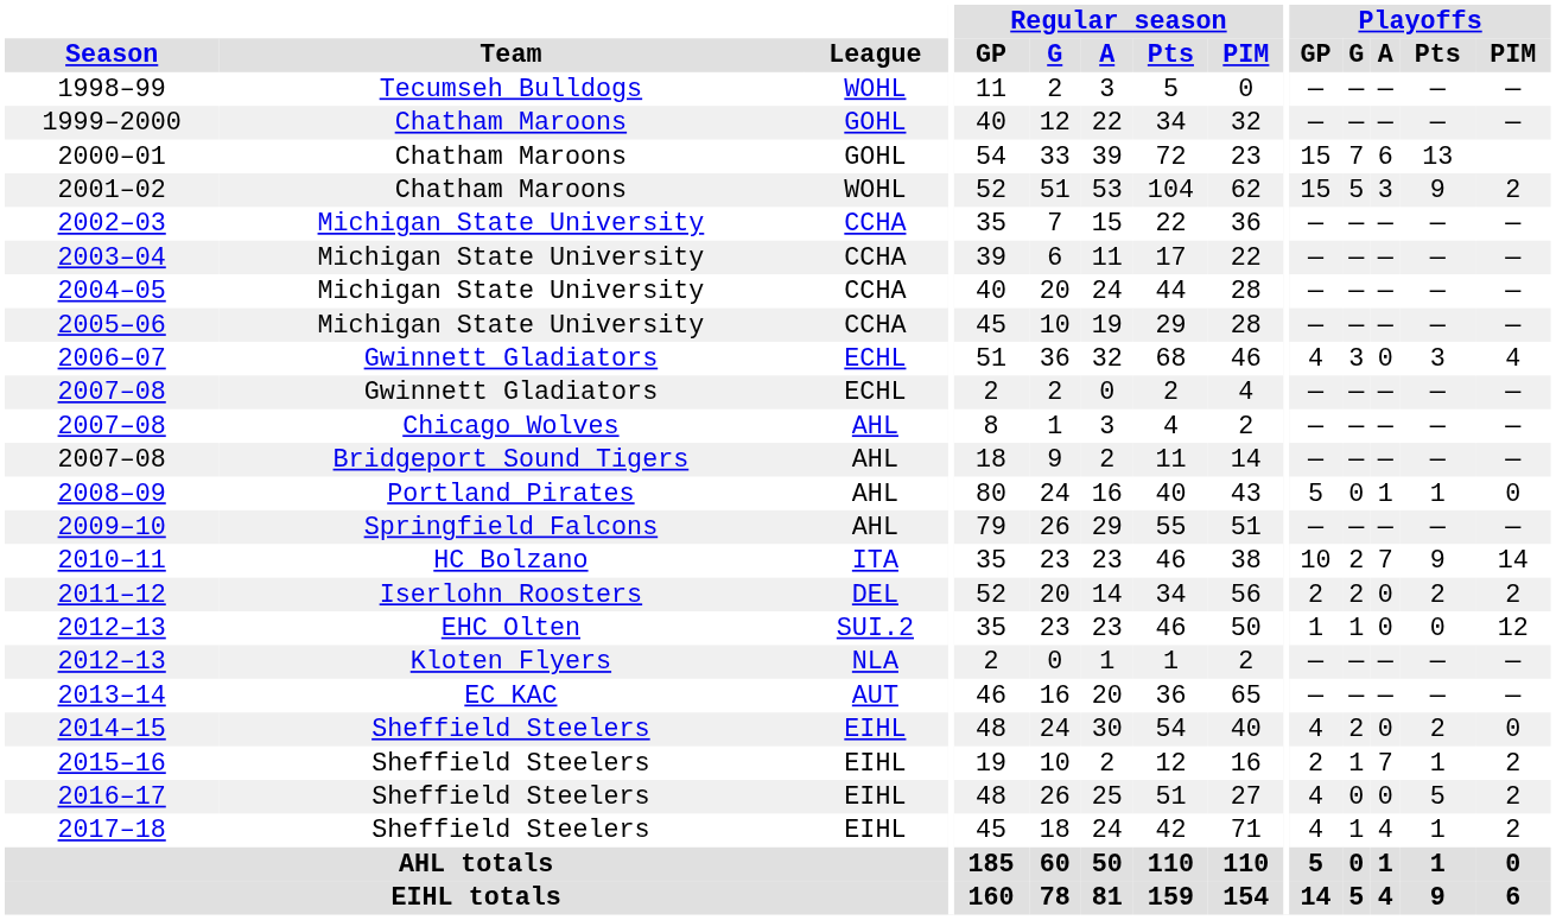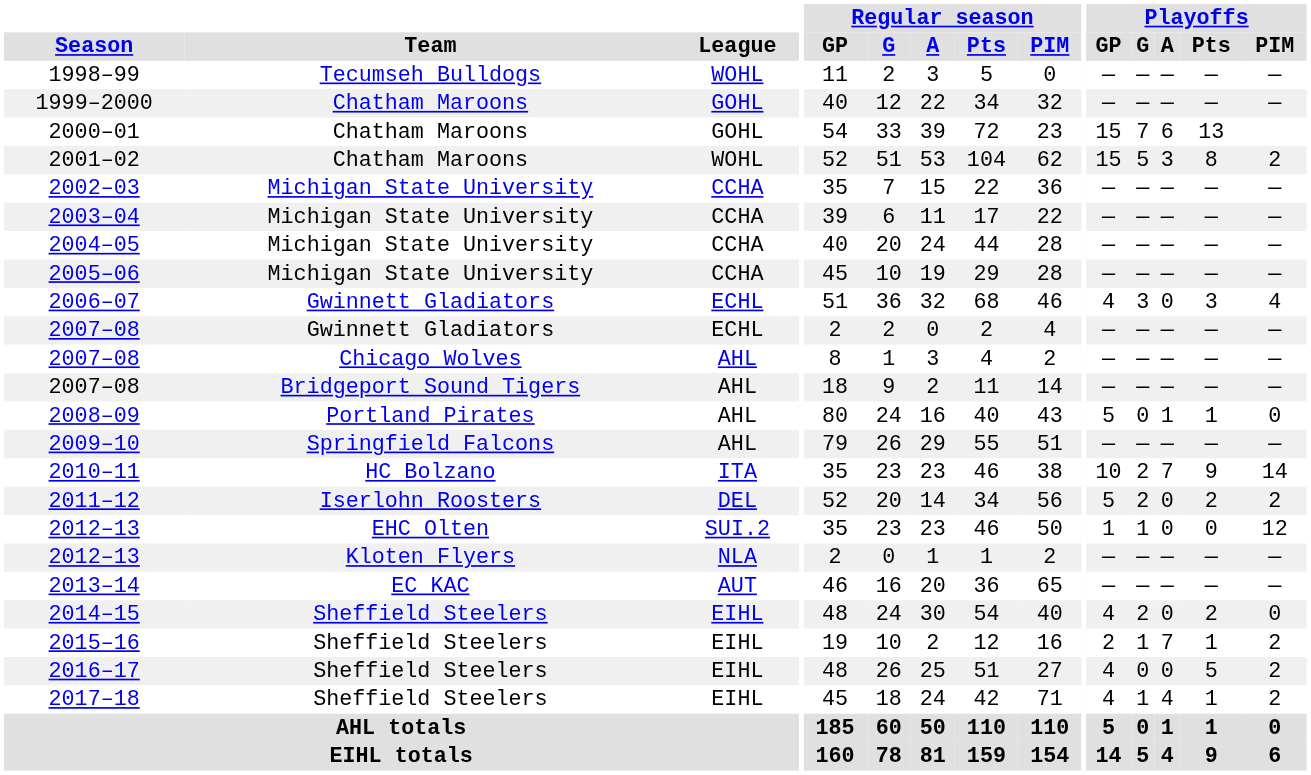 <table border="0" cellpadding="1" cellspacing="0" style="text-align:center; width:60em">
 <tr bgcolor="#e0e0e0">
 <th colspan="3" bgcolor="#ffffff"></th>
 <th rowspan="99" bgcolor="#ffffff"></th>
 <th colspan="5"><a href='#'>Regular season</a></th>
 <th rowspan="99" bgcolor="#ffffff"></th>
 <th colspan="5"><a href='#'>Playoffs</a></th>
 </tr>
 <tr bgcolor="#e0e0e0">
 <th><a href='#'>Season</a></th>
 <th>Team</th>
 <th>League</th>
 <th>GP</th>
 <th><a href='#'>G</a></th>
 <th><a href='#'>A</a></th>
 <th><a href='#'>Pts</a></th>
 <th><a href='#'>PIM</a></th>
 <th>GP</th>
 <th>G</th>
 <th>A</th>
 <th>Pts</th>
 <th>PIM</th>
 </tr>
 <tr>
 <td>1998–99</td>
 <td><a href='#'>Tecumseh Bulldogs</a></td>
 <td><a href='#'>WOHL</a></td>
 <td>11</td>
 <td>2</td>
 <td>3</td>
 <td>5</td>
 <td>0</td>
 <td>—</td>
 <td>—</td>
 <td>—</td>
 <td>—</td>
 <td>—</td>
 </tr>
 <tr bgcolor="#f0f0f0">
 <td>1999–2000</td>
 <td><a href='#'>Chatham Maroons</a></td>
 <td><a href='#'>GOHL</a></td>
 <td>40</td>
 <td>12</td>
 <td>22</td>
 <td>34</td>
 <td>32</td>
 <td>—</td>
 <td>—</td>
 <td>—</td>
 <td>—</td>
 <td>—</td>
 </tr>
 <tr>
 <td>2000–01</td>
 <td>Chatham Maroons</td>
 <td>GOHL</td>
 <td>54</td>
 <td>33</td>
 <td>39</td>
 <td>72</td>
 <td>23</td>
 <td>15</td>
 <td>7</td>
 <td>6</td>
 <td>13</td>
 <td></td>
 </tr>
 <tr bgcolor="#f0f0f0">
 <td>2001–02</td>
 <td>Chatham Maroons</td>
 <td>WOHL</td>
 <td>52</td>
 <td>51</td>
 <td>53</td>
 <td>104</td>
 <td>62</td>
 <td>15</td>
 <td>5</td>
 <td>3</td>
-<td>9</td>
+<td>8</td>
 <td>2</td>
 </tr>
 <tr>
 <td><a href='#'>2002–03</a></td>
 <td><a href='#'>Michigan State University</a></td>
 <td><a href='#'>CCHA</a></td>
 <td>35</td>
 <td>7</td>
 <td>15</td>
 <td>22</td>
 <td>36</td>
 <td>—</td>
 <td>—</td>
 <td>—</td>
 <td>—</td>
 <td>—</td>
 </tr>
 <tr bgcolor="#f0f0f0">
 <td><a href='#'>2003–04</a></td>
 <td>Michigan State University</td>
 <td>CCHA</td>
 <td>39</td>
 <td>6</td>
 <td>11</td>
 <td>17</td>
 <td>22</td>
 <td>—</td>
 <td>—</td>
 <td>—</td>
 <td>—</td>
 <td>—</td>
 </tr>
 <tr>
 <td><a href='#'>2004–05</a></td>
 <td>Michigan State University</td>
 <td>CCHA</td>
 <td>40</td>
 <td>20</td>
 <td>24</td>
 <td>44</td>
 <td>28</td>
 <td>—</td>
 <td>—</td>
 <td>—</td>
 <td>—</td>
 <td>—</td>
 </tr>
 <tr bgcolor="#f0f0f0">
 <td><a href='#'>2005–06</a></td>
 <td>Michigan State University</td>
 <td>CCHA</td>
 <td>45</td>
 <td>10</td>
 <td>19</td>
 <td>29</td>
 <td>28</td>
 <td>—</td>
 <td>—</td>
 <td>—</td>
 <td>—</td>
 <td>—</td>
 </tr>
 <tr>
 <td><a href='#'>2006–07</a></td>
 <td><a href='#'>Gwinnett Gladiators</a></td>
 <td><a href='#'>ECHL</a></td>
 <td>51</td>
 <td>36</td>
 <td>32</td>
 <td>68</td>
 <td>46</td>
 <td>4</td>
 <td>3</td>
 <td>0</td>
 <td>3</td>
 <td>4</td>
 </tr>
 <tr bgcolor="#f0f0f0">
 <td><a href='#'>2007–08</a></td>
 <td>Gwinnett Gladiators</td>
 <td>ECHL</td>
 <td>2</td>
 <td>2</td>
 <td>0</td>
 <td>2</td>
 <td>4</td>
 <td>—</td>
 <td>—</td>
 <td>—</td>
 <td>—</td>
 <td>—</td>
 </tr>
 <tr>
 <td><a href='#'>2007–08</a></td>
 <td><a href='#'>Chicago Wolves</a></td>
 <td><a href='#'>AHL</a></td>
 <td>8</td>
 <td>1</td>
 <td>3</td>
 <td>4</td>
 <td>2</td>
 <td>—</td>
 <td>—</td>
 <td>—</td>
 <td>—</td>
 <td>—</td>
 </tr>
 <tr bgcolor="#f0f0f0">
 <td>2007–08</td>
 <td><a href='#'>Bridgeport Sound Tigers</a></td>
 <td>AHL</td>
 <td>18</td>
 <td>9</td>
 <td>2</td>
 <td>11</td>
 <td>14</td>
 <td>—</td>
 <td>—</td>
 <td>—</td>
 <td>—</td>
 <td>—</td>
 </tr>
 <tr>
 <td><a href='#'>2008–09</a></td>
 <td><a href='#'>Portland Pirates</a></td>
 <td>AHL</td>
 <td>80</td>
 <td>24</td>
 <td>16</td>
 <td>40</td>
 <td>43</td>
 <td>5</td>
 <td>0</td>
 <td>1</td>
 <td>1</td>
 <td>0</td>
 </tr>
 <tr bgcolor="#f0f0f0">
 <td><a href='#'>2009–10</a></td>
 <td><a href='#'>Springfield Falcons</a></td>
 <td>AHL</td>
 <td>79</td>
 <td>26</td>
 <td>29</td>
 <td>55</td>
 <td>51</td>
 <td>—</td>
 <td>—</td>
 <td>—</td>
 <td>—</td>
 <td>—</td>
 </tr>
 <tr>
 <td><a href='#'>2010–11</a></td>
 <td><a href='#'>HC Bolzano</a></td>
 <td><a href='#'>ITA</a></td>
 <td>35</td>
 <td>23</td>
 <td>23</td>
 <td>46</td>
 <td>38</td>
 <td>10</td>
 <td>2</td>
 <td>7</td>
 <td>9</td>
 <td>14</td>
 </tr>
 <tr bgcolor="#f0f0f0">
 <td><a href='#'>2011–12</a></td>
 <td><a href='#'>Iserlohn Roosters</a></td>
 <td><a href='#'>DEL</a></td>
 <td>52</td>
 <td>20</td>
 <td>14</td>
 <td>34</td>
 <td>56</td>
-<td>2</td>
+<td>5</td>
 <td>2</td>
 <td>0</td>
 <td>2</td>
 <td>2</td>
 </tr>
 <tr>
 <td><a href='#'>2012–13</a></td>
 <td><a href='#'>EHC Olten</a></td>
 <td><a href='#'>SUI.2</a></td>
 <td>35</td>
 <td>23</td>
 <td>23</td>
 <td>46</td>
 <td>50</td>
 <td>1</td>
 <td>1</td>
 <td>0</td>
 <td>0</td>
 <td>12</td>
 </tr>
 <tr bgcolor="#f0f0f0">
 <td><a href='#'>2012–13</a></td>
 <td><a href='#'>Kloten Flyers</a></td>
 <td><a href='#'>NLA</a></td>
 <td>2</td>
 <td>0</td>
 <td>1</td>
 <td>1</td>
 <td>2</td>
 <td>—</td>
 <td>—</td>
 <td>—</td>
 <td>—</td>
 <td>—</td>
 </tr>
 <tr>
 <td><a href='#'>2013–14</a></td>
 <td><a href='#'>EC KAC</a></td>
 <td><a href='#'>AUT</a></td>
 <td>46</td>
 <td>16</td>
 <td>20</td>
 <td>36</td>
 <td>65</td>
 <td>—</td>
 <td>—</td>
 <td>—</td>
 <td>—</td>
 <td>—</td>
 </tr>
 <tr>
 </tr>
 <tr bgcolor="#f0f0f0">
 <td><a href='#'>2014–15</a></td>
 <td><a href='#'>Sheffield Steelers</a></td>
 <td><a href='#'>EIHL</a></td>
 <td>48</td>
 <td>24</td>
 <td>30</td>
 <td>54</td>
 <td>40</td>
 <td>4</td>
 <td>2</td>
 <td>0</td>
 <td>2</td>
 <td>0</td>
 </tr>
 <tr>
 <td><a href='#'>2015–16</a></td>
 <td>Sheffield Steelers</td>
 <td>EIHL</td>
 <td>19</td>
 <td>10</td>
 <td>2</td>
 <td>12</td>
 <td>16</td>
 <td>2</td>
 <td>1</td>
 <td>7</td>
 <td>1</td>
 <td>2</td>
 </tr>
 <tr bgcolor="#f0f0f0">
 <td><a href='#'>2016–17</a></td>
 <td>Sheffield Steelers</td>
 <td>EIHL</td>
 <td>48</td>
 <td>26</td>
 <td>25</td>
 <td>51</td>
 <td>27</td>
 <td>4</td>
 <td>0</td>
 <td>0</td>
 <td>5</td>
 <td>2</td>
 </tr>
 <tr>
 <td><a href='#'>2017–18</a></td>
 <td>Sheffield Steelers</td>
 <td>EIHL</td>
 <td>45</td>
 <td>18</td>
 <td>24</td>
 <td>42</td>
 <td>71</td>
 <td>4</td>
 <td>1</td>
 <td>4</td>
 <td>1</td>
 <td>2</td>
 </tr>
 <tr bgcolor="#e0e0e0">
 <th colspan="3">AHL totals</th>
 <th>185</th>
 <th>60</th>
 <th>50</th>
 <th>110</th>
 <th>110</th>
 <th>5</th>
 <th>0</th>
 <th>1</th>
 <th>1</th>
 <th>0</th>
 </tr>
 <tr bgcolor="#e0e0e0">
 <th colspan="3">EIHL totals</th>
 <th>160</th>
 <th>78</th>
 <th>81</th>
 <th>159</th>
 <th>154</th>
 <th>14</th>
 <th>5</th>
 <th>4</th>
 <th>9</th>
 <th>6</th>
 </tr>
 </table>
